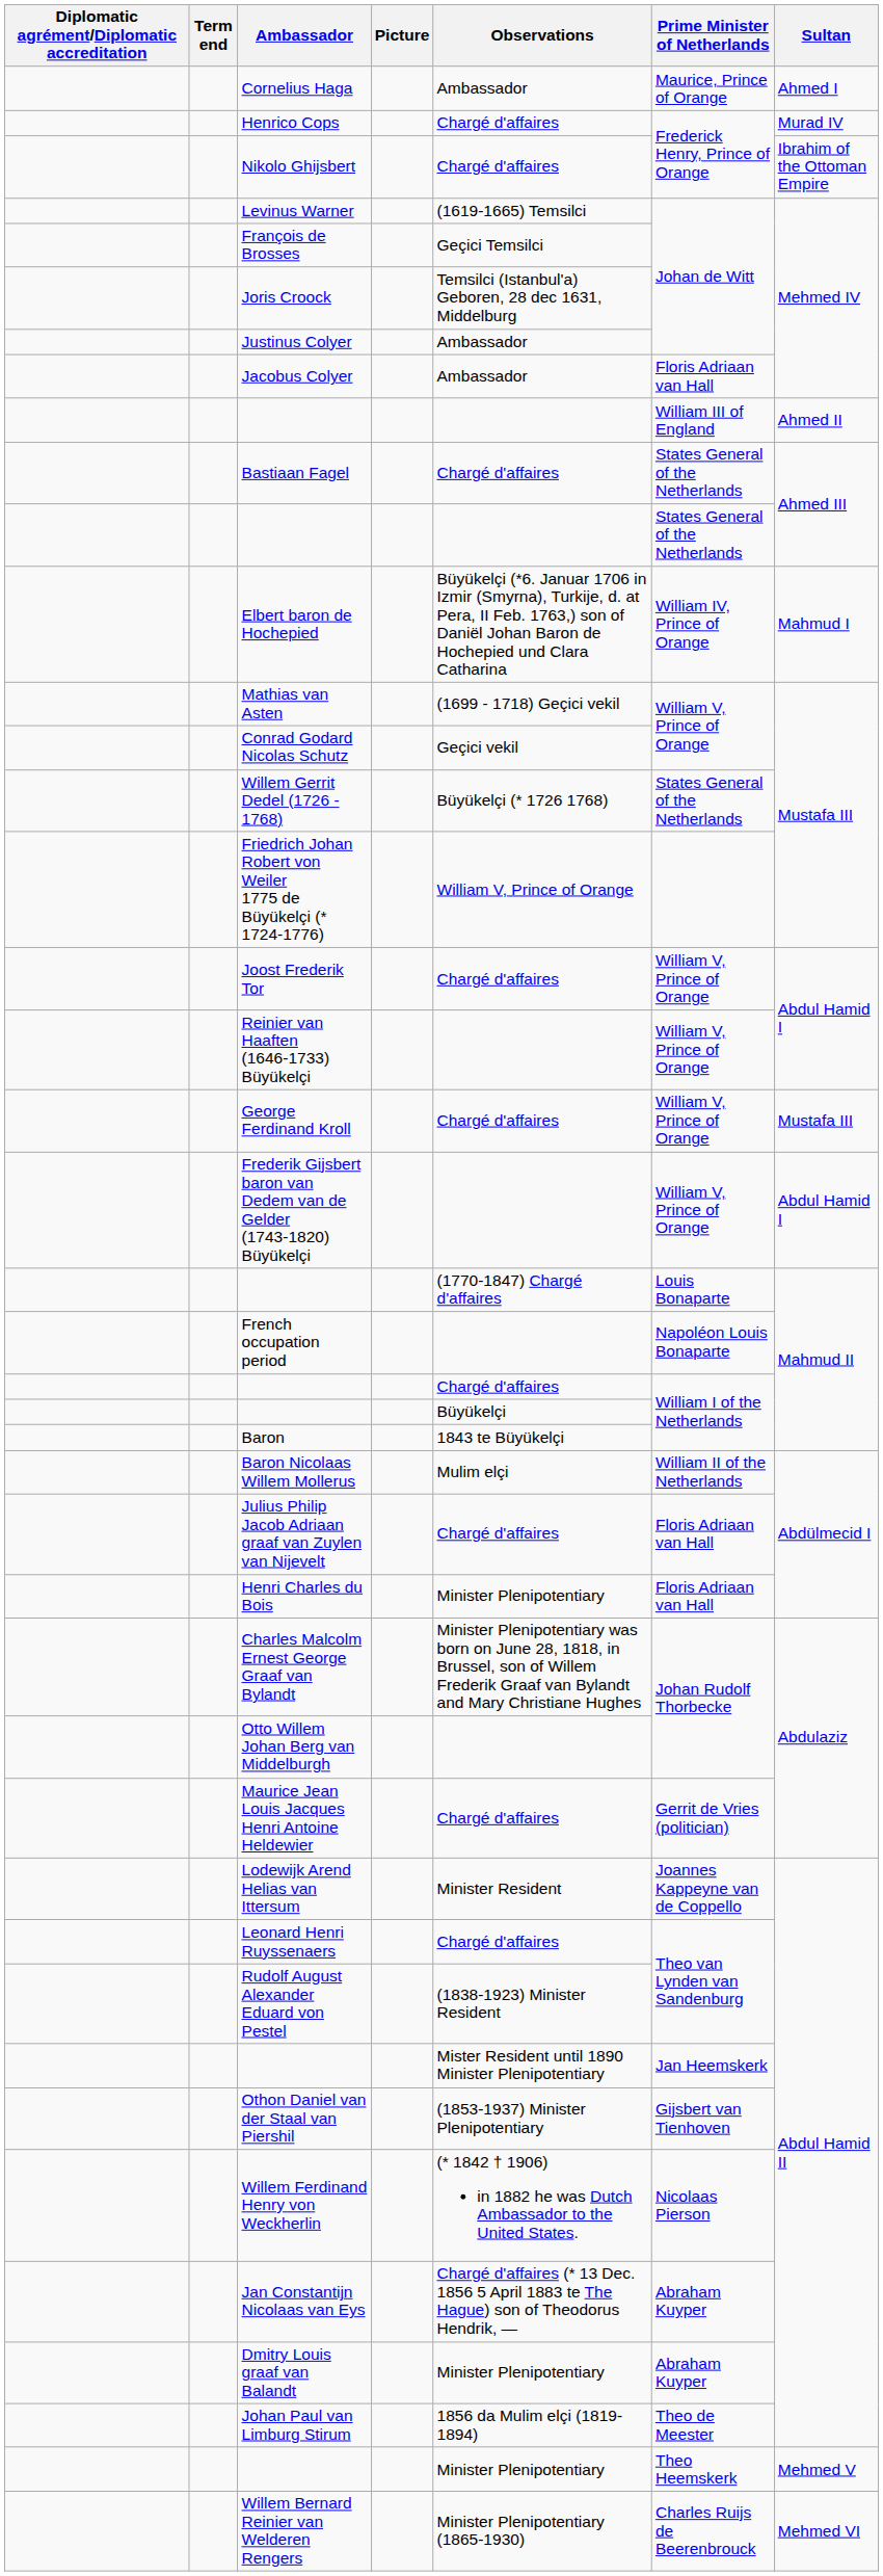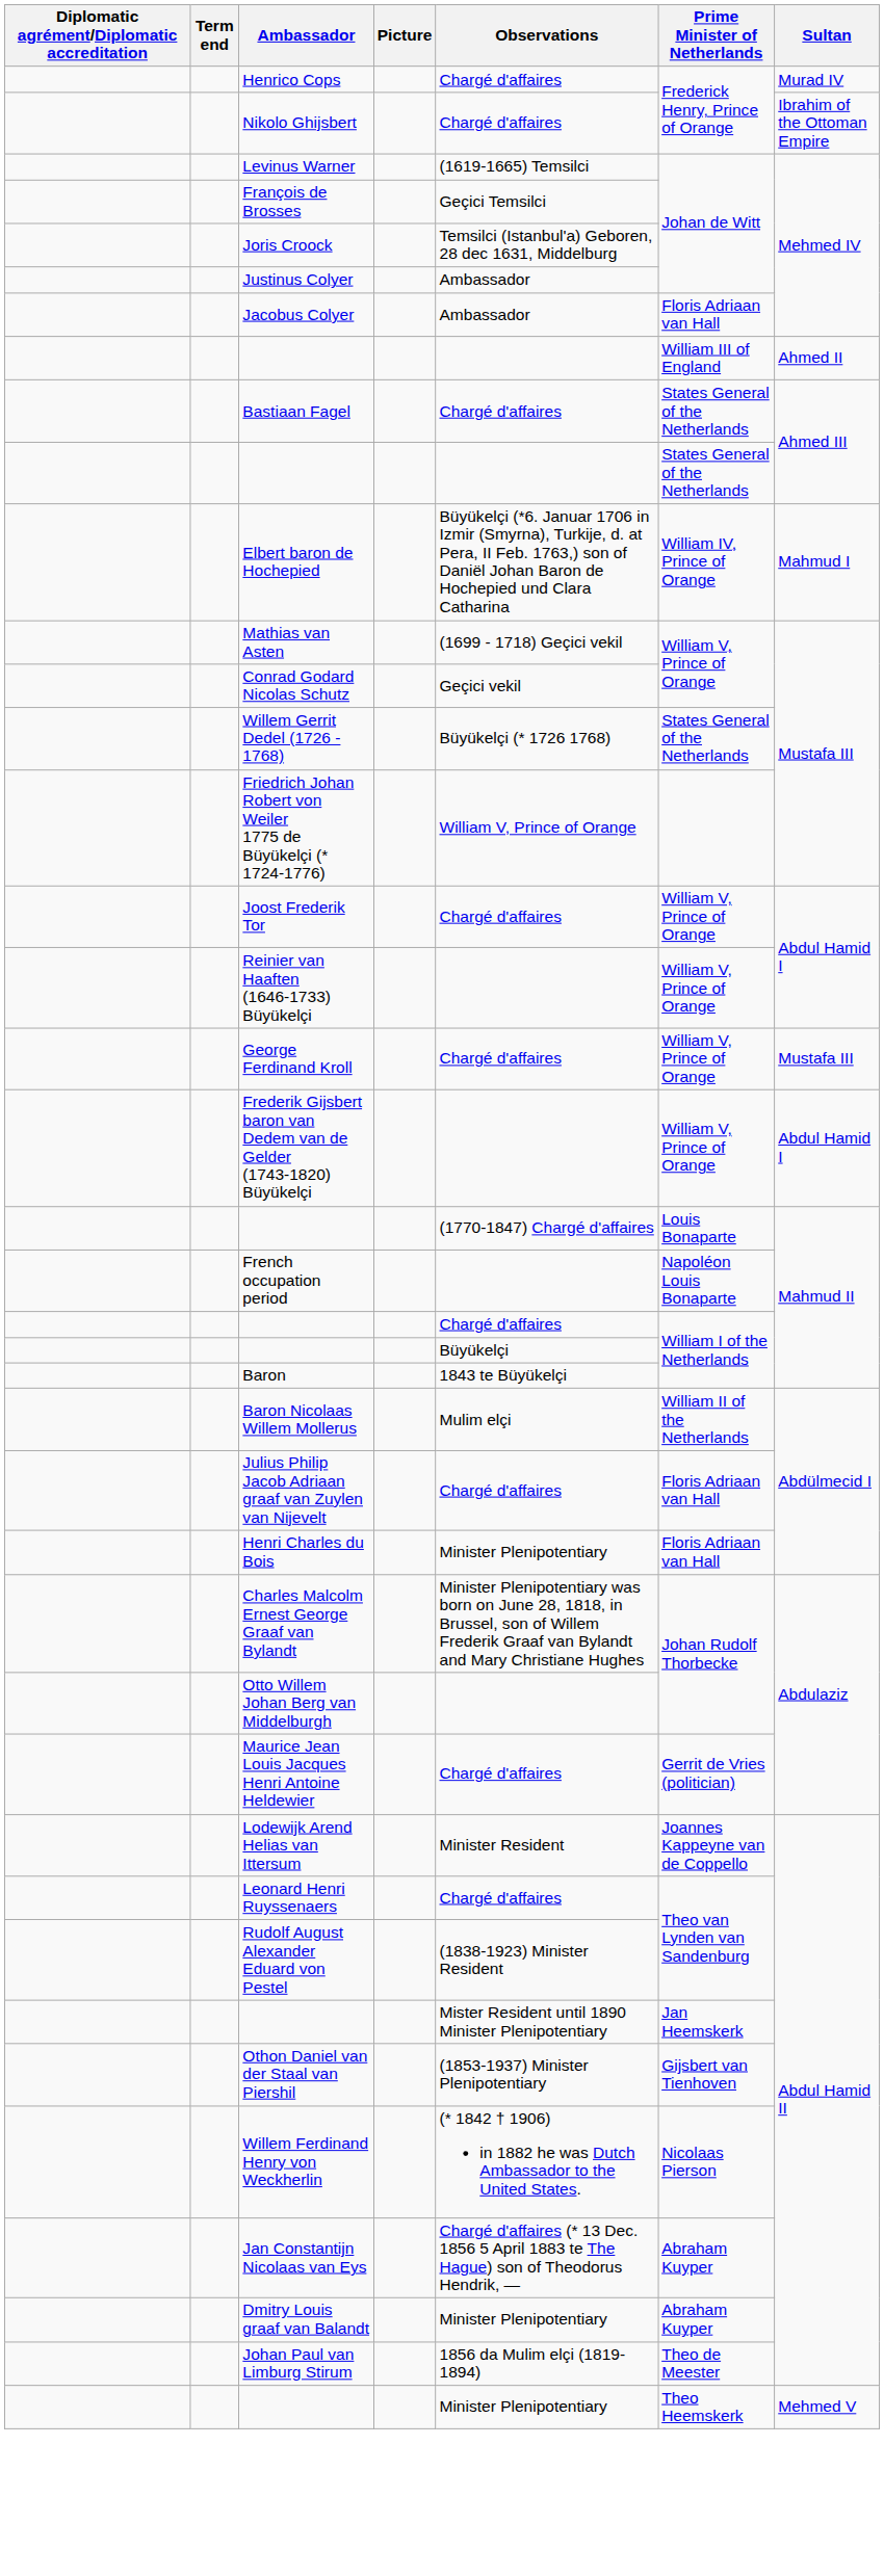 <table class="wikitable sortable">
 <tr>
 <th>Diplomatic <a href='#'>agrément</a>/<a href='#'>Diplomatic accreditation</a></th>
 <th>Term end</th>
 <th><a href='#'>Ambassador</a></th>
 <th>Picture</th>
 <th>Observations</th>
 <th><a href='#'>Prime Minister of Netherlands</a></th>
 <th><a href='#'>Sultan</a></th>
-</tr>
-<tr>
-<td></td>
-<td></td>
-<td><a href='#'>Cornelius Haga</a></td>
-<td></td>
-<td>Ambassador</td>
-<td><a href='#'>Maurice, Prince of Orange</a></td>
-<td><a href='#'>Ahmed I</a></td>
 </tr>
 <tr>
 <td></td>
 <td></td>
 <td><a href='#'>Henrico Cops</a></td>
 <td></td>
 <td><a href='#'>Chargé d'affaires</a></td>
 <td rowspan="2"><a href='#'>Frederick Henry, Prince of Orange</a></td>
 <td><a href='#'>Murad IV</a></td>
 </tr>
 <tr>
 <td></td>
 <td></td>
 <td><a href='#'>Nikolo Ghijsbert</a></td>
 <td></td>
 <td><a href='#'>Chargé d'affaires</a></td>
 <td><a href='#'>Ibrahim of the Ottoman Empire</a></td>
 </tr>
 <tr>
 <td></td>
 <td></td>
 <td><a href='#'>Levinus Warner</a></td>
 <td></td>
 <td>(1619-1665) Temsilci</td>
 <td rowspan="4"><a href='#'>Johan de Witt</a></td>
 <td rowspan="5"><a href='#'>Mehmed IV</a></td>
 </tr>
 <tr>
 <td></td>
 <td></td>
 <td><a href='#'>François de Brosses</a></td>
 <td></td>
 <td>Geçici Temsilci</td>
 </tr>
 <tr>
 <td></td>
 <td></td>
 <td><a href='#'>Joris Croock</a></td>
 <td></td>
 <td>Temsilci (Istanbul'a) Geboren, 28 dec 1631, Middelburg</td>
 </tr>
 <tr>
 <td></td>
 <td></td>
 <td><a href='#'>Justinus Colyer</a></td>
 <td></td>
 <td>Ambassador</td>
 </tr>
 <tr>
 <td></td>
 <td></td>
 <td><a href='#'>Jacobus Colyer</a></td>
 <td></td>
 <td>Ambassador</td>
 <td><a href='#'>Floris Adriaan van Hall</a></td>
 </tr>
 <tr>
 <td></td>
 <td></td>
 <td></td>
 <td></td>
 <td></td>
 <td><a href='#'>William III of England</a></td>
 <td><a href='#'>Ahmed II</a></td>
 </tr>
 <tr>
 <td></td>
 <td></td>
 <td><a href='#'>Bastiaan Fagel</a></td>
 <td></td>
 <td><a href='#'>Chargé d'affaires</a></td>
 <td><a href='#'>States General of the Netherlands</a></td>
 <td rowspan="2"><a href='#'>Ahmed III</a></td>
 </tr>
 <tr>
 <td></td>
 <td></td>
 <td></td>
 <td></td>
 <td></td>
 <td><a href='#'>States General of the Netherlands</a></td>
 </tr>
 <tr>
 <td></td>
 <td></td>
 <td><a href='#'>Elbert baron de Hochepied</a></td>
 <td></td>
 <td>Büyükelçi (*6. Januar 1706 in Izmir (Smyrna), Turkije, d. at Pera, II Feb. 1763,) son of Daniël Johan Baron de Hochepied und Clara Catharina</td>
 <td><a href='#'>William IV, Prince of Orange</a></td>
 <td><a href='#'>Mahmud I</a></td>
 </tr>
 <tr>
 <td></td>
 <td></td>
 <td><a href='#'>Mathias van Asten</a></td>
 <td></td>
 <td>(1699 - 1718)  Geçici vekil</td>
 <td rowspan="2"><a href='#'>William V, Prince of Orange</a></td>
 <td rowspan="4"><a href='#'>Mustafa III</a></td>
 </tr>
 <tr>
 <td></td>
 <td></td>
 <td><a href='#'>Conrad Godard Nicolas Schutz</a></td>
 <td></td>
 <td>Geçici vekil</td>
 </tr>
 <tr>
 <td></td>
 <td></td>
 <td><a href='#'>Willem Gerrit Dedel (1726 - 1768)</a></td>
 <td></td>
 <td>Büyükelçi  (* 1726 1768)</td>
 <td><a href='#'>States General of the Netherlands</a></td>
 </tr>
 <tr>
 <td></td>
 <td></td>
 <td><a href='#'>Friedrich Johan Robert von Weiler</a><br>1775 de Büyükelçi  (* 1724-1776)</td>
 <td></td>
 <td><a href='#'>William V, Prince of Orange</a></td>
 <td></td>
 </tr>
 <tr>
 <td></td>
 <td></td>
 <td><a href='#'>Joost Frederik Tor</a></td>
 <td></td>
 <td><a href='#'>Chargé d'affaires</a></td>
 <td><a href='#'>William V, Prince of Orange</a></td>
 <td rowspan="2"><a href='#'>Abdul Hamid I</a></td>
 </tr>
 <tr>
 <td></td>
 <td></td>
 <td><a href='#'>Reinier van Haaften</a><br>(1646-1733) Büyükelçi</td>
 <td></td>
 <td></td>
 <td><a href='#'>William V, Prince of Orange</a></td>
 </tr>
 <tr>
 <td></td>
 <td></td>
 <td><a href='#'>George Ferdinand Kroll</a></td>
 <td></td>
 <td><a href='#'>Chargé d'affaires</a></td>
 <td><a href='#'>William V, Prince of Orange</a></td>
 <td><a href='#'>Mustafa III</a></td>
 </tr>
 <tr>
 <td></td>
 <td></td>
 <td><a href='#'>Frederik Gijsbert baron van Dedem van de Gelder</a><br>(1743-1820) Büyükelçi</td>
 <td></td>
 <td></td>
 <td><a href='#'>William V, Prince of Orange</a></td>
 <td><a href='#'>Abdul Hamid I</a></td>
 </tr>
 <tr>
 <td></td>
 <td></td>
 <td></td>
 <td></td>
 <td>(1770-1847) <a href='#'>Chargé d'affaires</a></td>
 <td><a href='#'>Louis Bonaparte</a></td>
 <td rowspan="5"><a href='#'>Mahmud II</a></td>
 </tr>
 <tr>
 <td></td>
 <td></td>
 <td>French occupation period</td>
 <td></td>
 <td></td>
 <td><a href='#'>Napoléon Louis Bonaparte</a></td>
 </tr>
 <tr>
 <td></td>
 <td></td>
 <td></td>
 <td></td>
 <td><a href='#'>Chargé d'affaires</a></td>
 <td rowspan="3"><a href='#'>William I of the Netherlands</a></td>
 </tr>
 <tr>
 <td></td>
 <td></td>
 <td></td>
 <td></td>
 <td>Büyükelçi</td>
 </tr>
 <tr>
 <td></td>
 <td></td>
 <td>Baron </td>
 <td></td>
 <td>1843 te Büyükelçi</td>
 </tr>
 <tr>
 <td></td>
 <td></td>
 <td><a href='#'>Baron Nicolaas Willem Mollerus</a></td>
 <td></td>
 <td>Mulim elçi</td>
 <td><a href='#'>William II of the Netherlands</a></td>
 <td rowspan="3"><a href='#'>Abdülmecid I</a></td>
 </tr>
 <tr>
 <td></td>
 <td></td>
 <td><a href='#'>Julius Philip Jacob Adriaan graaf van Zuylen van Nijevelt</a></td>
 <td></td>
 <td><a href='#'>Chargé d'affaires</a></td>
 <td><a href='#'>Floris Adriaan van Hall</a></td>
 </tr>
 <tr>
 <td></td>
 <td></td>
 <td><a href='#'>Henri Charles du Bois</a></td>
 <td></td>
 <td>Minister Plenipotentiary</td>
 <td><a href='#'>Floris Adriaan van Hall</a></td>
 </tr>
 <tr>
 <td></td>
 <td></td>
 <td><a href='#'>Charles Malcolm Ernest George Graaf van Bylandt</a></td>
 <td></td>
 <td>Minister Plenipotentiary was born on June 28, 1818, in Brussel, son of Willem Frederik Graaf van Bylandt and Mary Christiane Hughes</td>
 <td rowspan="2"><a href='#'>Johan Rudolf Thorbecke</a></td>
 <td rowspan="3"><a href='#'>Abdulaziz</a></td>
 </tr>
 <tr>
 <td></td>
 <td></td>
 <td><a href='#'>Otto Willem Johan Berg van Middelburgh</a></td>
 <td></td>
 <td></td>
 </tr>
 <tr>
 <td></td>
 <td></td>
 <td><a href='#'>Maurice Jean Louis Jacques Henri Antoine Heldewier</a></td>
 <td></td>
 <td><a href='#'>Chargé d'affaires</a></td>
 <td><a href='#'>Gerrit de Vries (politician)</a></td>
 </tr>
 <tr>
 <td></td>
 <td></td>
 <td><a href='#'>Lodewijk Arend Helias van Ittersum</a></td>
 <td></td>
 <td>Minister Resident</td>
 <td><a href='#'>Joannes Kappeyne van de Coppello</a></td>
 <td rowspan="9"><a href='#'>Abdul Hamid II</a></td>
 </tr>
 <tr>
 <td></td>
 <td></td>
 <td><a href='#'>Leonard Henri Ruyssenaers</a></td>
 <td></td>
 <td><a href='#'>Chargé d'affaires</a></td>
 <td rowspan="2"><a href='#'>Theo van Lynden van Sandenburg</a></td>
 </tr>
 <tr>
 <td></td>
 <td></td>
 <td><a href='#'>Rudolf August Alexander Eduard von Pestel</a></td>
 <td></td>
 <td>(1838-1923)   Minister Resident</td>
 </tr>
 <tr>
 <td></td>
 <td></td>
 <td></td>
 <td></td>
 <td>Mister Resident until 1890  Minister Plenipotentiary</td>
 <td><a href='#'>Jan Heemskerk</a></td>
 </tr>
 <tr>
 <td></td>
 <td></td>
 <td><a href='#'>Othon Daniel van der Staal van Piershil</a></td>
 <td></td>
 <td>(1853-1937) Minister Plenipotentiary</td>
 <td><a href='#'>Gijsbert van Tienhoven</a></td>
 </tr>
 <tr>
 <td></td>
 <td></td>
 <td><a href='#'>Willem Ferdinand Henry von Weckherlin</a></td>
 <td></td>
 <td>(* 1842 † 1906)<br><ul><li>in 1882 he was <a href='#'>Dutch Ambassador to the United States</a>.</li></ul></td>
 <td><a href='#'>Nicolaas Pierson</a></td>
 </tr>
 <tr>
 <td></td>
 <td></td>
 <td><a href='#'>Jan Constantijn Nicolaas van Eys</a></td>
 <td></td>
 <td><a href='#'>Chargé d'affaires</a> (*  13 Dec. 1856 5 April 1883 te <a href='#'>The Hague</a>) son of Theodorus Hendrik, —</td>
 <td><a href='#'>Abraham Kuyper</a></td>
 </tr>
 <tr>
 <td></td>
 <td></td>
 <td><a href='#'>Dmitry Louis graaf van Balandt</a></td>
 <td></td>
 <td>Minister Plenipotentiary</td>
 <td><a href='#'>Abraham Kuyper</a></td>
 </tr>
 <tr>
 <td></td>
 <td></td>
 <td><a href='#'>Johan Paul van Limburg Stirum</a></td>
 <td></td>
 <td>1856 da Mulim elçi (1819-1894)</td>
 <td><a href='#'>Theo de Meester</a></td>
 </tr>
 <tr>
 <td></td>
 <td></td>
 <td></td>
 <td></td>
 <td>Minister Plenipotentiary</td>
 <td><a href='#'>Theo Heemskerk</a></td>
 <td><a href='#'>Mehmed V</a></td>
 </tr>
-<tr>
-<td></td>
-<td></td>
-<td><a href='#'>Willem Bernard Reinier van Welderen Rengers</a></td>
-<td></td>
-<td>Minister Plenipotentiary (1865-1930)</td>
-<td><a href='#'>Charles Ruijs de Beerenbrouck</a></td>
-<td><a href='#'>Mehmed VI</a></td>
-</tr>
 </table>
